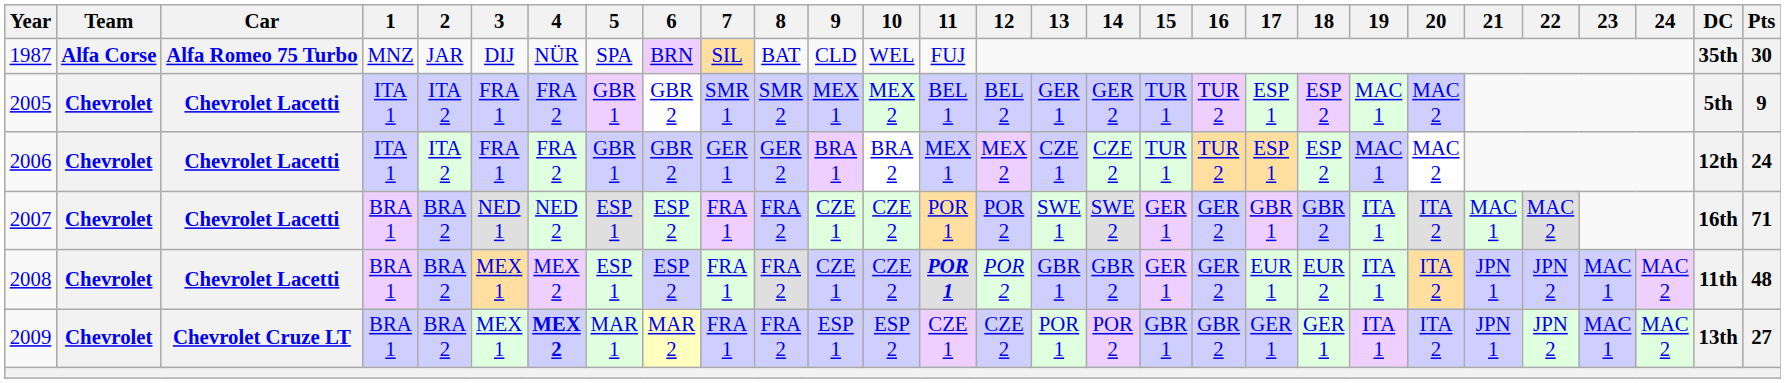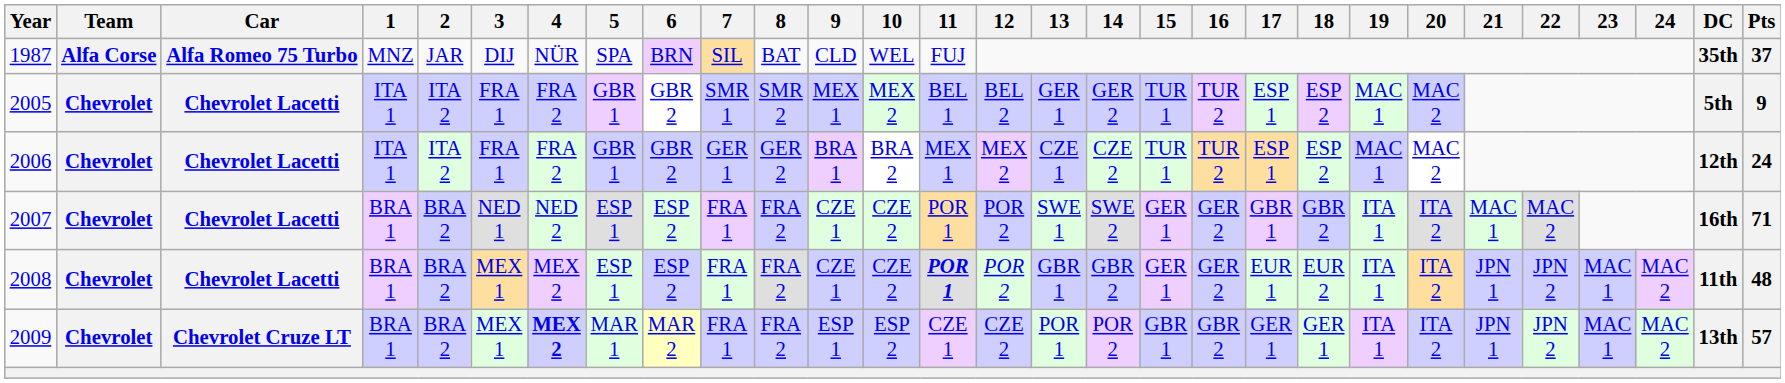 <table class="wikitable" style="text-align:center; font-size:85%">
 <tr>
 <th>Year</th>
 <th>Team</th>
 <th>Car</th>
 <th>1</th>
 <th>2</th>
 <th>3</th>
 <th>4</th>
 <th>5</th>
 <th>6</th>
 <th>7</th>
 <th>8</th>
 <th>9</th>
 <th>10</th>
 <th>11</th>
 <th>12</th>
 <th>13</th>
 <th>14</th>
 <th>15</th>
 <th>16</th>
 <th>17</th>
 <th>18</th>
 <th>19</th>
 <th>20</th>
 <th>21</th>
 <th>22</th>
 <th>23</th>
 <th>24</th>
 <th>DC</th>
 <th>Pts</th>
 </tr>
 <tr>
 <td><a href='#'>1987</a></td>
 <th nowrap><a href='#'>Alfa Corse</a></th>
 <th nowrap><a href='#'>Alfa Romeo 75 Turbo</a></th>
 <td><a href='#'>MNZ</a></td>
 <td><a href='#'>JAR</a></td>
 <td><a href='#'>DIJ</a></td>
 <td><a href='#'>NÜR</a></td>
 <td><a href='#'>SPA</a></td>
 <td style="background:#EFCFFF;"><a href='#'>BRN</a><br></td>
 <td style="background:#FFDF9F;"><a href='#'>SIL</a><br></td>
 <td><a href='#'>BAT</a></td>
 <td><a href='#'>CLD</a></td>
 <td><a href='#'>WEL</a></td>
 <td><a href='#'>FUJ</a></td>
 <td colspan=13></td>
 <th>35th</th>
-<th>30</th>
+<th>37</th>
 </tr>
 <tr>
 <td><a href='#'>2005</a></td>
 <th nowrap><a href='#'>Chevrolet</a></th>
 <th nowrap><a href='#'>Chevrolet Lacetti</a></th>
 <td style="background:#cfcfff;"><a href='#'>ITA<br>1</a><br></td>
 <td style="background:#cfcfff;"><a href='#'>ITA<br>2</a><br></td>
 <td style="background:#cfcfff;"><a href='#'>FRA<br>1</a><br></td>
 <td style="background:#cfcfff;"><a href='#'>FRA<br>2</a><br></td>
 <td style="background:#efcfff;"><a href='#'>GBR<br>1</a><br></td>
 <td style="background:#ffffff;"><a href='#'>GBR<br>2</a><br></td>
 <td style="background:#cfcfff;"><a href='#'>SMR<br>1</a><br></td>
 <td style="background:#cfcfff;"><a href='#'>SMR<br>2</a><br></td>
 <td style="background:#cfcfff;"><a href='#'>MEX<br>1</a><br></td>
 <td style="background:#dfffdf;"><a href='#'>MEX<br>2</a><br></td>
 <td style="background:#cfcfff;"><a href='#'>BEL<br>1</a><br></td>
 <td style="background:#cfcfff;"><a href='#'>BEL<br>2</a><br></td>
 <td style="background:#cfcfff;"><a href='#'>GER<br>1</a><br></td>
 <td style="background:#cfcfff;"><a href='#'>GER<br>2</a><br></td>
 <td style="background:#cfcfff;"><a href='#'>TUR<br>1</a><br></td>
 <td style="background:#efcfff;"><a href='#'>TUR<br>2</a><br></td>
 <td style="background:#dfffdf;"><a href='#'>ESP<br>1</a><br></td>
 <td style="background:#efcfff;"><a href='#'>ESP<br>2</a><br></td>
 <td style="background:#dfffdf;"><a href='#'>MAC<br>1</a><br></td>
 <td style="background:#cfcfff;"><a href='#'>MAC<br>2</a><br></td>
 <td colspan=4></td>
 <th>5th</th>
 <th>9</th>
 </tr>
 <tr>
 <td><a href='#'>2006</a></td>
 <th nowrap><a href='#'>Chevrolet</a></th>
 <th nowrap><a href='#'>Chevrolet Lacetti</a></th>
 <td style="background:#cfcfff;"><a href='#'>ITA<br>1</a><br></td>
 <td style="background:#dfffdf;"><a href='#'>ITA<br>2</a><br></td>
 <td style="background:#cfcfff;"><a href='#'>FRA<br>1</a><br></td>
 <td style="background:#dfffdf;"><a href='#'>FRA<br>2</a><br></td>
 <td style="background:#cfcfff;"><a href='#'>GBR<br>1</a><br></td>
 <td style="background:#cfcfff;"><a href='#'>GBR<br>2</a><br></td>
 <td style="background:#cfcfff;"><a href='#'>GER<br>1</a><br></td>
 <td style="background:#cfcfff;"><a href='#'>GER<br>2</a><br></td>
 <td style="background:#efcfff;"><a href='#'>BRA<br>1</a><br></td>
 <td style="background:#ffffff;"><a href='#'>BRA<br>2</a><br></td>
 <td style="background:#cfcfff;"><a href='#'>MEX<br>1</a><br></td>
 <td style="background:#efcfff;"><a href='#'>MEX<br>2</a><br></td>
 <td style="background:#cfcfff;"><a href='#'>CZE<br>1</a><br></td>
 <td style="background:#dfffdf;"><a href='#'>CZE<br>2</a><br></td>
 <td style="background:#dfffdf;"><a href='#'>TUR<br>1</a><br></td>
 <td style="background:#ffdf9f;"><a href='#'>TUR<br>2</a><br></td>
 <td style="background:#ffdf9f;"><a href='#'>ESP<br>1</a><br></td>
 <td style="background:#dfffdf;"><a href='#'>ESP<br>2</a><br></td>
 <td style="background:#cfcfff;"><a href='#'>MAC<br>1</a><br></td>
 <td style="background:#ffffff;"><a href='#'>MAC<br>2</a><br></td>
 <td colspan=4></td>
 <th>12th</th>
 <th>24</th>
 </tr>
 <tr>
 <td><a href='#'>2007</a></td>
 <th nowrap><a href='#'>Chevrolet</a></th>
 <th nowrap><a href='#'>Chevrolet Lacetti</a></th>
 <td style="background:#efcfff;"><a href='#'>BRA<br>1</a><br></td>
 <td style="background:#cfcfff;"><a href='#'>BRA<br>2</a><br></td>
 <td style="background:#dfdfdf;"><a href='#'>NED<br>1</a><br></td>
 <td style="background:#dfffdf;"><a href='#'>NED<br>2</a><br></td>
 <td style="background:#dfdfdf;"><a href='#'>ESP<br>1</a><br></td>
 <td style="background:#dfffdf;"><a href='#'>ESP<br>2</a><br></td>
 <td style="background:#efcfff;"><a href='#'>FRA<br>1</a><br></td>
 <td style="background:#cfcfff;"><a href='#'>FRA<br>2</a><br></td>
 <td style="background:#dfffdf;"><a href='#'>CZE<br>1</a><br></td>
 <td style="background:#dfffdf;"><a href='#'>CZE<br>2</a><br></td>
 <td style="background:#ffdf9f;"><a href='#'>POR<br>1</a><br></td>
 <td style="background:#cfcfff;"><a href='#'>POR<br>2</a><br></td>
 <td style="background:#dfffdf;"><a href='#'>SWE<br>1</a><br></td>
 <td style="background:#dfdfdf;"><a href='#'>SWE<br>2</a><br></td>
 <td style="background:#efcfff;"><a href='#'>GER<br>1</a><br></td>
 <td style="background:#cfcfff;"><a href='#'>GER<br>2</a><br></td>
 <td style="background:#efcfff;"><a href='#'>GBR<br>1</a><br></td>
 <td style="background:#cfcfff;"><a href='#'>GBR<br>2</a><br></td>
 <td style="background:#dfffdf;"><a href='#'>ITA<br>1</a><br></td>
 <td style="background:#dfdfdf;"><a href='#'>ITA<br>2</a><br></td>
 <td style="background:#dfffdf;"><a href='#'>MAC<br>1</a><br></td>
 <td style="background:#dfdfdf;"><a href='#'>MAC<br>2</a><br></td>
 <td colspan=2></td>
 <th>16th</th>
 <th>71</th>
 </tr>
 <tr>
 <td><a href='#'>2008</a></td>
 <th nowrap><a href='#'>Chevrolet</a></th>
 <th nowrap><a href='#'>Chevrolet Lacetti</a></th>
 <td style="background:#efcfff;"><a href='#'>BRA<br>1</a><br></td>
 <td style="background:#cfcfff;"><a href='#'>BRA<br>2</a><br></td>
 <td style="background:#ffdf9f;"><a href='#'>MEX<br>1</a><br></td>
 <td style="background:#efcfff;"><a href='#'>MEX<br>2</a><br></td>
 <td style="background:#dfffdf;"><a href='#'>ESP<br>1</a><br></td>
 <td style="background:#cfcfff;"><a href='#'>ESP<br>2</a><br></td>
 <td style="background:#dfffdf;"><a href='#'>FRA<br>1</a><br></td>
 <td style="background:#dfdfdf;"><a href='#'>FRA<br>2</a><br></td>
 <td style="background:#cfcfff;"><a href='#'>CZE<br>1</a><br></td>
 <td style="background:#cfcfff;"><a href='#'>CZE<br>2</a><br></td>
 <td style="background:#dfdfdf;"><strong><em><a href='#'>POR<br>1</a></em></strong><br></td>
 <td style="background:#dfffdf;"><em><a href='#'>POR<br>2</a></em><br></td>
 <td style="background:#cfcfff;"><a href='#'>GBR<br>1</a><br></td>
 <td style="background:#cfcfff;"><a href='#'>GBR<br>2</a><br></td>
 <td style="background:#efcfff;"><a href='#'>GER<br>1</a><br></td>
 <td style="background:#cfcfff;"><a href='#'>GER<br>2</a><br></td>
 <td style="background:#dfffdf;"><a href='#'>EUR<br>1</a><br></td>
 <td style="background:#dfffdf;"><a href='#'>EUR<br>2</a><br></td>
 <td style="background:#dfffdf;"><a href='#'>ITA<br>1</a><br></td>
 <td style="background:#ffdf9f;"><a href='#'>ITA<br>2</a><br></td>
 <td style="background:#cfcfff;"><a href='#'>JPN<br>1</a><br></td>
 <td style="background:#cfcfff;"><a href='#'>JPN<br>2</a><br></td>
 <td style="background:#cfcfff;"><a href='#'>MAC<br>1</a><br></td>
 <td style="background:#efcfff;"><a href='#'>MAC<br>2</a><br></td>
 <th>11th</th>
 <th>48</th>
 </tr>
 <tr>
 <td><a href='#'>2009</a></td>
 <th nowrap><a href='#'>Chevrolet</a></th>
 <th nowrap><a href='#'>Chevrolet Cruze LT</a></th>
 <td style="background:#cfcfff;"><a href='#'>BRA<br>1</a><br></td>
 <td style="background:#cfcfff;"><a href='#'>BRA<br>2</a><br></td>
 <td style="background:#dfffdf;"><a href='#'>MEX<br>1</a><br></td>
 <td style="background:#cfcfff;"><strong><a href='#'>MEX<br>2</a></strong><br></td>
 <td style="background:#dfffdf;"><a href='#'>MAR<br>1</a><br></td>
 <td style="background:#ffffbf;"><a href='#'>MAR<br>2</a><br></td>
 <td style="background:#cfcfff;"><a href='#'>FRA<br>1</a><br></td>
 <td style="background:#cfcfff;"><a href='#'>FRA<br>2</a><br></td>
 <td style="background:#cfcfff;"><a href='#'>ESP<br>1</a><br></td>
 <td style="background:#cfcfff;"><a href='#'>ESP<br>2</a><br></td>
 <td style="background:#efcfff;"><a href='#'>CZE<br>1</a><br></td>
 <td style="background:#cfcfff;"><a href='#'>CZE<br>2</a><br></td>
 <td style="background:#dfffdf;"><a href='#'>POR<br>1</a><br></td>
 <td style="background:#efcfff;"><a href='#'>POR<br>2</a><br></td>
 <td style="background:#cfcfff;"><a href='#'>GBR<br>1</a><br></td>
 <td style="background:#cfcfff;"><a href='#'>GBR<br>2</a><br></td>
 <td style="background:#cfcfff;"><a href='#'>GER<br>1</a><br></td>
 <td style="background:#dfffdf;"><a href='#'>GER<br>1</a><br></td>
 <td style="background:#efcfff;"><a href='#'>ITA<br>1</a><br></td>
 <td style="background:#cfcfff;"><a href='#'>ITA<br>2</a><br></td>
 <td style="background:#cfcfff;"><a href='#'>JPN<br>1</a><br></td>
 <td style="background:#dfffdf;"><a href='#'>JPN<br>2</a><br></td>
 <td style="background:#cfcfff;"><a href='#'>MAC<br>1</a><br></td>
 <td style="background:#dfffdf;"><a href='#'>MAC<br>2</a><br></td>
 <th>13th</th>
-<th>27</th>
+<th>57</th>
 </tr>
 <tr>
 <th colspan=29></th>
 </tr>
 </table>
